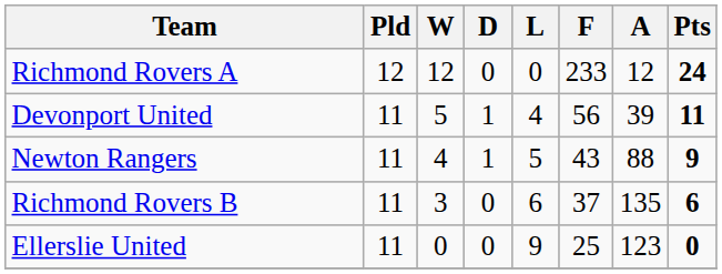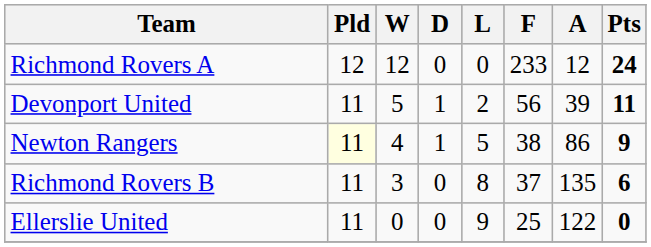 <table class="wikitable" style="text-align:center;">
 <tr>
 <th width=200>Team</th>
 <th width=20 abbr="Played">Pld</th>
 <th width=20 abbr="Won">W</th>
 <th width=20 abbr="Drawn">D</th>
 <th width=20 abbr="Lost">L</th>
 <th width=20 abbr="For">F</th>
 <th width=20 abbr="Against">A</th>
 <th width=20 abbr="Points">Pts</th>
 </tr>
 <tr>
 <td style="text-align:left;"><a href='#'>Richmond Rovers A</a></td>
 <td>12</td>
 <td>12</td>
 <td>0</td>
 <td>0</td>
 <td>233</td>
 <td>12</td>
 <td><strong>24</strong></td>
 </tr>
 <tr>
 <td style="text-align:left;"><a href='#'>Devonport United</a></td>
 <td>11</td>
 <td>5</td>
 <td>1</td>
-<td>4</td>
+<td>2</td>
 <td>56</td>
 <td>39</td>
 <td><strong>11</strong></td>
 </tr>
 <tr>
 <td style="text-align:left;"><a href='#'>Newton Rangers</a></td>
-<td>11</td>
+<td style="background: lightyellow;">11</td>
 <td>4</td>
 <td>1</td>
 <td>5</td>
-<td>43</td>
-<td>88</td>
+<td>38</td>
+<td>86</td>
 <td><strong>9</strong></td>
 </tr>
 <tr>
 <td style="text-align:left;"><a href='#'>Richmond Rovers B</a></td>
 <td>11</td>
 <td>3</td>
 <td>0</td>
-<td>6</td>
+<td>8</td>
 <td>37</td>
 <td>135</td>
 <td><strong>6</strong></td>
 </tr>
 <tr>
 <td style="text-align:left;"><a href='#'>Ellerslie United</a></td>
 <td>11</td>
 <td>0</td>
 <td>0</td>
 <td>9</td>
 <td>25</td>
-<td>123</td>
+<td>122</td>
 <td><strong>0</strong></td>
 </tr>
 <tr>
 </tr>
 </table>
